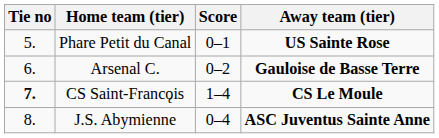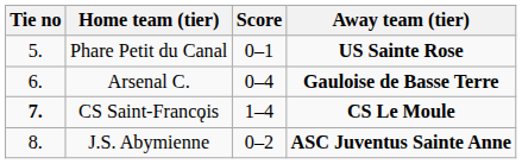 <table class="wikitable" style="text-align: center">
 <tr>
 <th>Tie no</th>
 <th>Home team (tier)</th>
 <th>Score</th>
 <th>Away team (tier)</th>
 </tr>
 <tr>
 <td>5.</td>
 <td> Phare Petit du Canal</td>
 <td>0–1</td>
 <td><strong>US Sainte Rose</strong> </td>
 </tr>
 <tr>
 <td>6.</td>
 <td> Arsenal C.</td>
-<td>0–2</td>
+<td>0–4</td>
 <td><strong>Gauloise de Basse Terre</strong> </td>
 </tr>
 <tr>
 <td><strong>7.</strong></td>
 <td> CS Saint-Francǫis</td>
 <td>1–4</td>
 <td><strong>CS Le Moule</strong> </td>
 </tr>
 <tr>
 <td>8.</td>
 <td> J.S. Abymienne</td>
-<td>0–4</td>
+<td>0–2</td>
 <td><strong>ASC Juventus Sainte Anne</strong> </td>
 </tr>
 </table>
